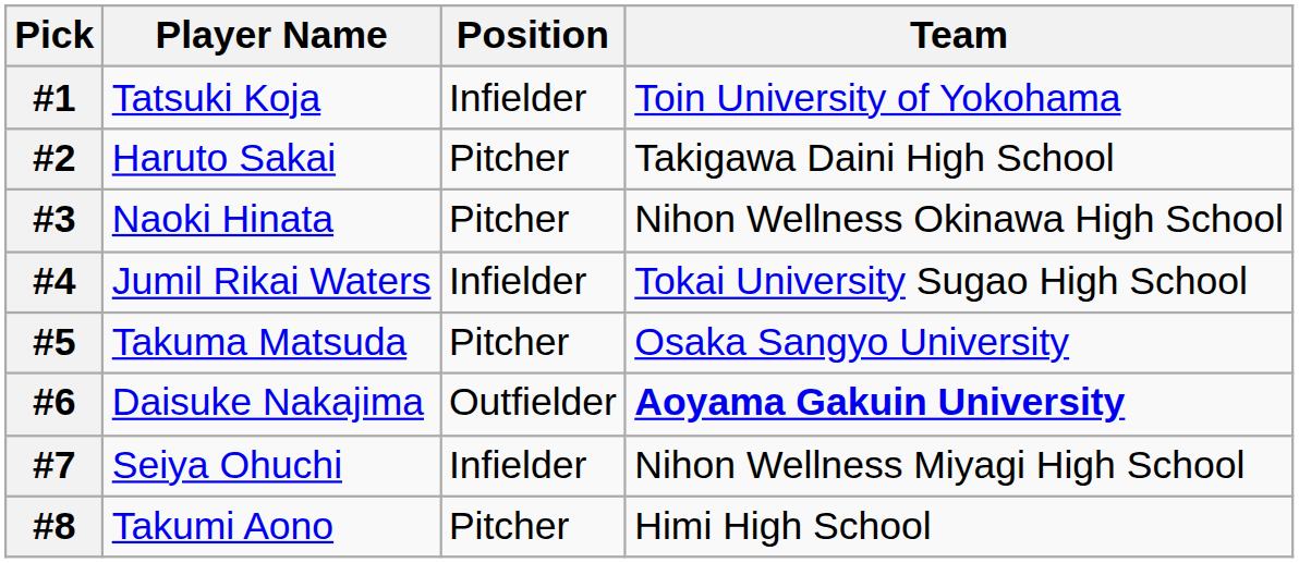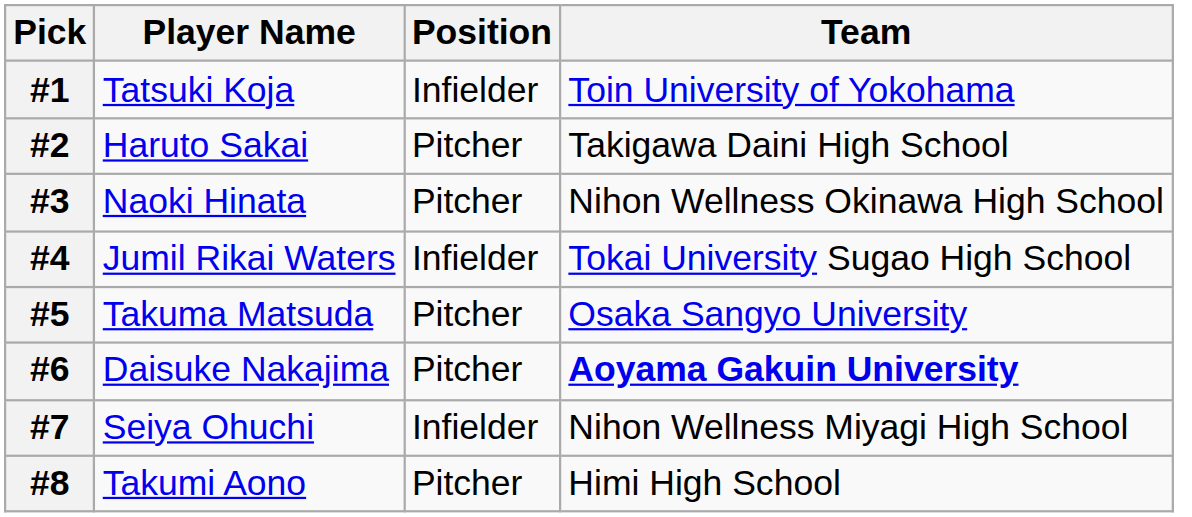 <table class="wikitable">
 <tr>
 <th>Pick</th>
 <th>Player Name</th>
 <th>Position</th>
 <th>Team</th>
 </tr>
 <tr>
 <th>#1</th>
 <td><a href='#'>Tatsuki Koja</a></td>
 <td>Infielder</td>
 <td><a href='#'>Toin University of Yokohama</a></td>
 </tr>
 <tr>
 <th>#2</th>
 <td><a href='#'>Haruto Sakai</a></td>
 <td>Pitcher</td>
 <td>Takigawa Daini High School</td>
 </tr>
 <tr>
 <th>#3</th>
 <td><a href='#'>Naoki Hinata</a></td>
 <td>Pitcher</td>
 <td>Nihon Wellness Okinawa High School</td>
 </tr>
 <tr>
 <th>#4</th>
 <td><a href='#'>Jumil Rikai Waters</a></td>
 <td>Infielder</td>
 <td><a href='#'>Tokai University</a> Sugao High School</td>
 </tr>
 <tr>
 <th>#5</th>
 <td><a href='#'>Takuma Matsuda</a></td>
 <td>Pitcher</td>
 <td><a href='#'>Osaka Sangyo University</a></td>
 </tr>
 <tr>
 <th>#6</th>
 <td><a href='#'>Daisuke Nakajima</a></td>
-<td>Outfielder</td>
+<td>Pitcher</td>
 <td><strong><a href='#'>Aoyama Gakuin University</a></strong></td>
 </tr>
 <tr>
 <th>#7</th>
 <td><a href='#'>Seiya Ohuchi</a></td>
 <td>Infielder</td>
 <td>Nihon Wellness Miyagi High School</td>
 </tr>
 <tr>
 <th>#8</th>
 <td><a href='#'>Takumi Aono</a></td>
 <td>Pitcher</td>
 <td>Himi High School</td>
 </tr>
 </table>
